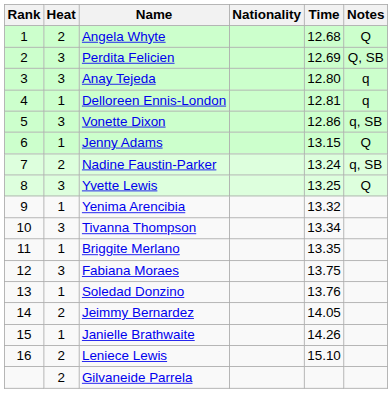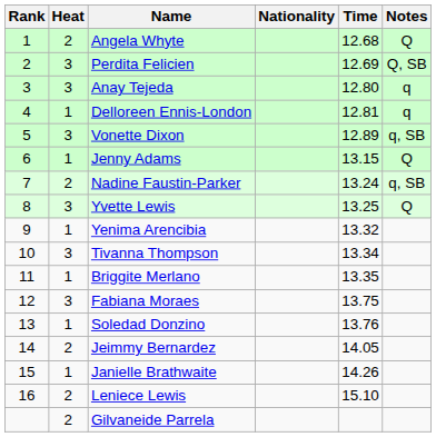 <table class="wikitable sortable" style="text-align:center">
 <tr>
 <th>Rank</th>
 <th>Heat</th>
 <th>Name</th>
 <th>Nationality</th>
 <th>Time</th>
 <th>Notes</th>
 </tr>
 <tr bgcolor=ccffcc>
 <td>1</td>
 <td>2</td>
 <td align=left><a href='#'>Angela Whyte</a></td>
 <td align=left></td>
 <td>12.68</td>
 <td>Q</td>
 </tr>
 <tr bgcolor=ccffcc>
 <td>2</td>
 <td>3</td>
 <td align=left><a href='#'>Perdita Felicien</a></td>
 <td align=left></td>
 <td>12.69</td>
 <td>Q, SB</td>
 </tr>
 <tr bgcolor=ccffcc>
 <td>3</td>
 <td>3</td>
 <td align=left><a href='#'>Anay Tejeda</a></td>
 <td align=left></td>
 <td>12.80</td>
 <td>q</td>
 </tr>
 <tr bgcolor=ccffcc>
 <td>4</td>
 <td>1</td>
 <td align=left><a href='#'>Delloreen Ennis-London</a></td>
 <td align=left></td>
 <td>12.81</td>
 <td>q</td>
 </tr>
 <tr bgcolor=ccffcc>
 <td>5</td>
 <td>3</td>
 <td align=left><a href='#'>Vonette Dixon</a></td>
 <td align=left></td>
-<td>12.86</td>
+<td>12.89</td>
 <td>q, SB</td>
 </tr>
 <tr bgcolor=ccffcc>
 <td>6</td>
 <td>1</td>
 <td align=left><a href='#'>Jenny Adams</a></td>
 <td align=left></td>
 <td>13.15</td>
 <td>Q</td>
 </tr>
 <tr bgcolor=ddffdd>
 <td>7</td>
 <td>2</td>
 <td align=left><a href='#'>Nadine Faustin-Parker</a></td>
 <td align=left></td>
 <td>13.24</td>
 <td>q, SB</td>
 </tr>
 <tr bgcolor=ddffdd>
 <td>8</td>
 <td>3</td>
 <td align=left><a href='#'>Yvette Lewis</a></td>
 <td align=left></td>
 <td>13.25</td>
 <td>Q</td>
 </tr>
 <tr>
 <td>9</td>
 <td>1</td>
 <td align=left><a href='#'>Yenima Arencibia</a></td>
 <td align=left></td>
 <td>13.32</td>
 <td></td>
 </tr>
 <tr>
 <td>10</td>
 <td>3</td>
 <td align=left><a href='#'>Tivanna Thompson</a></td>
 <td align=left></td>
 <td>13.34</td>
 <td></td>
 </tr>
 <tr>
 <td>11</td>
 <td>1</td>
 <td align=left><a href='#'>Briggite Merlano</a></td>
 <td align=left></td>
 <td>13.35</td>
 <td></td>
 </tr>
 <tr>
 <td>12</td>
 <td>3</td>
 <td align=left><a href='#'>Fabiana Moraes</a></td>
 <td align=left></td>
 <td>13.75</td>
 <td></td>
 </tr>
 <tr>
 <td>13</td>
 <td>1</td>
 <td align=left><a href='#'>Soledad Donzino</a></td>
 <td align=left></td>
 <td>13.76</td>
 <td></td>
 </tr>
 <tr>
 <td>14</td>
 <td>2</td>
 <td align=left><a href='#'>Jeimmy Bernardez</a></td>
 <td align=left></td>
 <td>14.05</td>
 <td></td>
 </tr>
 <tr>
 <td>15</td>
 <td>1</td>
 <td align=left><a href='#'>Janielle Brathwaite</a></td>
 <td align=left></td>
 <td>14.26</td>
 <td></td>
 </tr>
 <tr>
 <td>16</td>
 <td>2</td>
 <td align=left><a href='#'>Leniece Lewis</a></td>
 <td align=left></td>
 <td>15.10</td>
 <td></td>
 </tr>
 <tr>
 <td></td>
 <td>2</td>
 <td align=left><a href='#'>Gilvaneide Parrela</a></td>
 <td align=left></td>
 <td></td>
 <td></td>
 </tr>
 </table>
